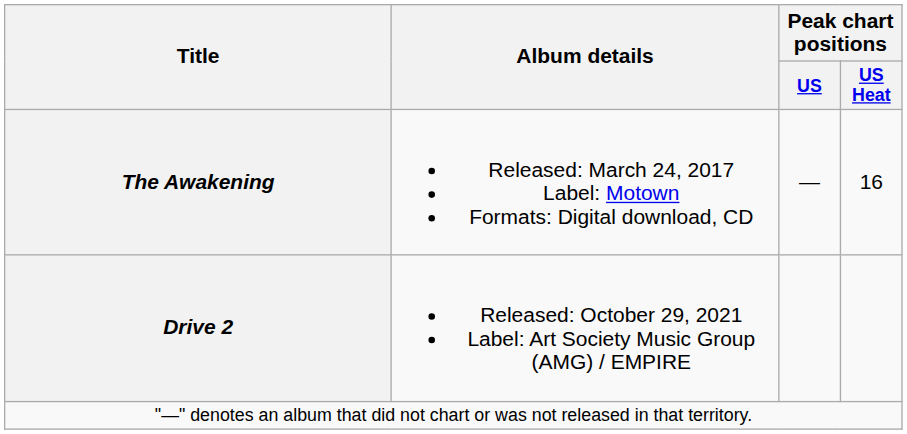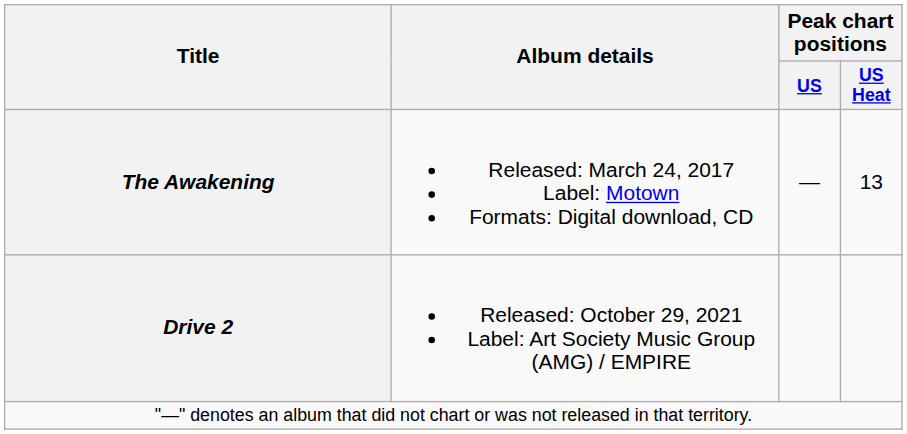 <table class="wikitable plainrowheaders" style="text-align:center;">
 <tr>
 <th scope="col" rowspan="2" style="width:18em;">Title</th>
 <th scope="col" rowspan="2" style="width:18em;">Album details</th>
 <th scope="col" colspan="2">Peak chart positions</th>
 </tr>
 <tr>
 <th scope="col" style="width:3em;font-size:85%;"><a href='#'>US</a></th>
 <th scope="col" style="width:3em;font-size:85%;"><a href='#'>US<br>Heat</a><br></th>
 </tr>
 <tr>
 <th scope="row"><em>The Awakening</em></th>
 <td><br><ul><li>Released: March 24, 2017</li><li>Label: <a href='#'>Motown</a></li><li>Formats: Digital download, CD</li></ul></td>
 <td>—</td>
-<td>16</td>
+<td>13</td>
 </tr>
 <tr>
 <th scope="row"><em>Drive 2</em></th>
 <td><br><ul><li>Released: October 29, 2021</li><li>Label: Art Society Music Group (AMG) / EMPIRE</li></ul></td>
 <td></td>
 <td></td>
 </tr>
 <tr>
 <td colspan="20" style="font-size:85%">"—" denotes an album that did not chart or was not released in that territory.</td>
 </tr>
 </table>
